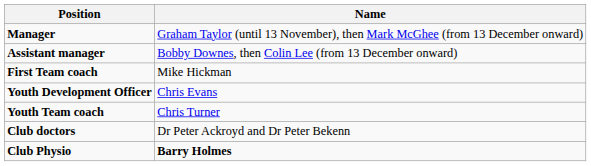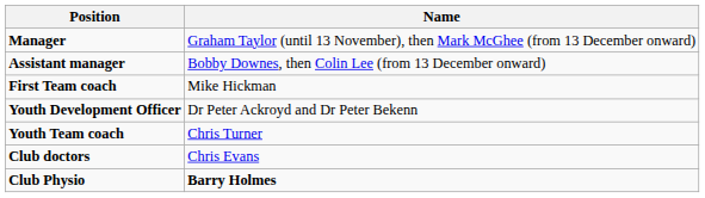 <table class="wikitable">
 <tr>
 <th>Position</th>
 <th>Name</th>
 </tr>
 <tr>
 <td><strong>Manager</strong></td>
 <td><a href='#'>Graham Taylor</a> (until 13 November), then <a href='#'>Mark McGhee</a> (from 13 December onward)</td>
 </tr>
 <tr>
 <td><strong>Assistant manager</strong></td>
 <td><a href='#'>Bobby Downes</a>, then <a href='#'>Colin Lee</a> (from 13 December onward)</td>
 </tr>
 <tr>
 <td><strong>First Team coach</strong></td>
 <td>Mike Hickman</td>
 </tr>
 <tr>
 <td><strong>Youth Development Officer</strong></td>
-<td><a href='#'>Chris Evans</a></td>
+<td>Dr Peter Ackroyd and Dr Peter Bekenn</td>
 </tr>
 <tr>
 <td><strong>Youth Team coach</strong></td>
 <td><a href='#'>Chris Turner</a></td>
 </tr>
 <tr>
 <td><strong>Club doctors</strong></td>
-<td>Dr Peter Ackroyd and Dr Peter Bekenn</td>
+<td><a href='#'>Chris Evans</a></td>
 </tr>
 <tr>
 <td><strong>Club Physio</strong></td>
 <td><strong>Barry Holmes</strong></td>
 </tr>
 </table>
